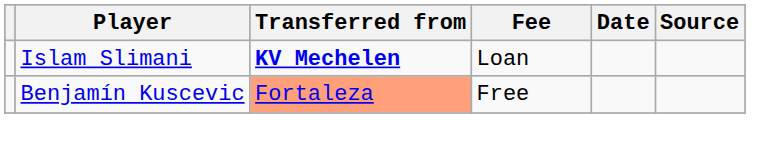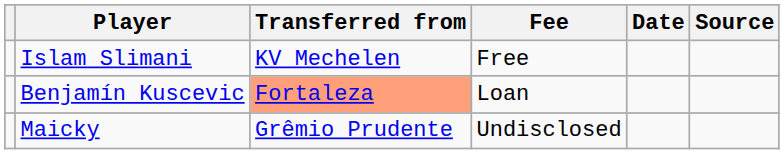 <table class="wikitable plainrowheaders sortable">
 <tr>
 <th></th>
 <th scope="col">Player</th>
 <th>Transferred from</th>
 <th style="width: 65px;">Fee</th>
 <th scope="col">Date</th>
 <th scope="col">Source</th>
 </tr>
 <tr>
 <td align="center"></td>
 <td> <a href='#'>Islam Slimani</a></td>
-<td><strong> <a href='#'>KV Mechelen</a></strong></td>
-<td>Loan</td>
+<td> <a href='#'>KV Mechelen</a></td>
+<td>Free</td>
 <td></td>
 <td></td>
 </tr>
 <tr>
 <td align="center"></td>
 <td> <a href='#'>Benjamín Kuscevic</a></td>
 <td style="background: lightsalmon;"> <a href='#'>Fortaleza</a></td>
-<td>Free</td>
+<td>Loan</td>
+<td></td>
+<td></td>
+</tr>
+<tr>
+<td align="center"></td>
+<td> <a href='#'>Maicky</a></td>
+<td> <a href='#'>Grêmio Prudente</a></td>
+<td>Undisclosed</td>
 <td></td>
 <td></td>
 </tr>
 </table>
